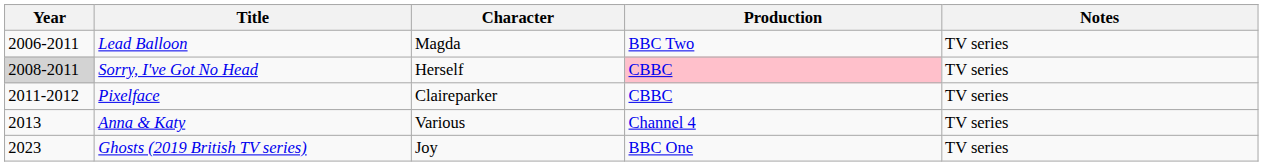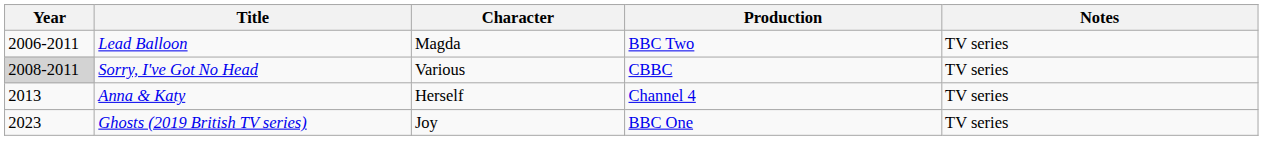 <table class="wikitable">
 <tr>
 <th scope="col" width="80">Year</th>
 <th scope="col" width="300">Title</th>
 <th scope="col" width="200">Character</th>
 <th scope="col" width="300">Production</th>
 <th scope="col" width="300">Notes</th>
 </tr>
 <tr>
 <td>2006-2011</td>
 <td><em><a href='#'>Lead Balloon</a></em></td>
 <td>Magda</td>
 <td><a href='#'>BBC Two</a></td>
 <td>TV series</td>
 </tr>
 <tr>
 <td style="background: lightgrey;">2008-2011</td>
 <td><em><a href='#'>Sorry, I've Got No Head</a></em></td>
-<td>Herself</td>
-<td style="background: pink;"><a href='#'>CBBC</a></td>
-<td>TV series</td>
-</tr>
-<tr>
-<td>2011-2012</td>
-<td><em><a href='#'>Pixelface</a></em></td>
-<td>Claireparker</td>
+<td>Various</td>
 <td><a href='#'>CBBC</a></td>
 <td>TV series</td>
 </tr>
 <tr>
 <td>2013</td>
 <td><em><a href='#'>Anna & Katy</a></em></td>
-<td>Various</td>
+<td>Herself</td>
 <td><a href='#'>Channel 4</a></td>
 <td>TV series</td>
 </tr>
 <tr>
 <td>2023</td>
 <td><em><a href='#'>Ghosts (2019 British TV series)</a></em></td>
 <td>Joy</td>
 <td><a href='#'>BBC One</a></td>
 <td>TV series</td>
 </tr>
 </table>
